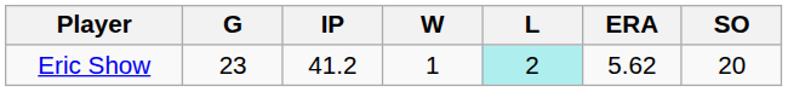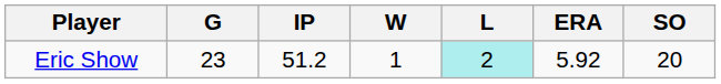 <table class="wikitable sortable">
 <tr>
 <th bgcolor="#DDDDFF" width="16%">Player</th>
 <th bgcolor="#DDDDFF" width="9%">G</th>
 <th bgcolor="#DDDDFF" width="9%">IP</th>
 <th bgcolor="#DDDDFF" width="9%">W</th>
 <th bgcolor="#DDDDFF" width="9%">L</th>
 <th bgcolor="#DDDDFF" width="9%">ERA</th>
 <th bgcolor="#DDDDFF" width="9%">SO</th>
 </tr>
 <tr align="center">
 <td><a href='#'>Eric Show</a></td>
 <td>23</td>
-<td>41.2</td>
+<td>51.2</td>
 <td>1</td>
 <td style="background: paleturquoise;">2</td>
-<td>5.62</td>
+<td>5.92</td>
 <td>20</td>
 </tr>
 </table>
